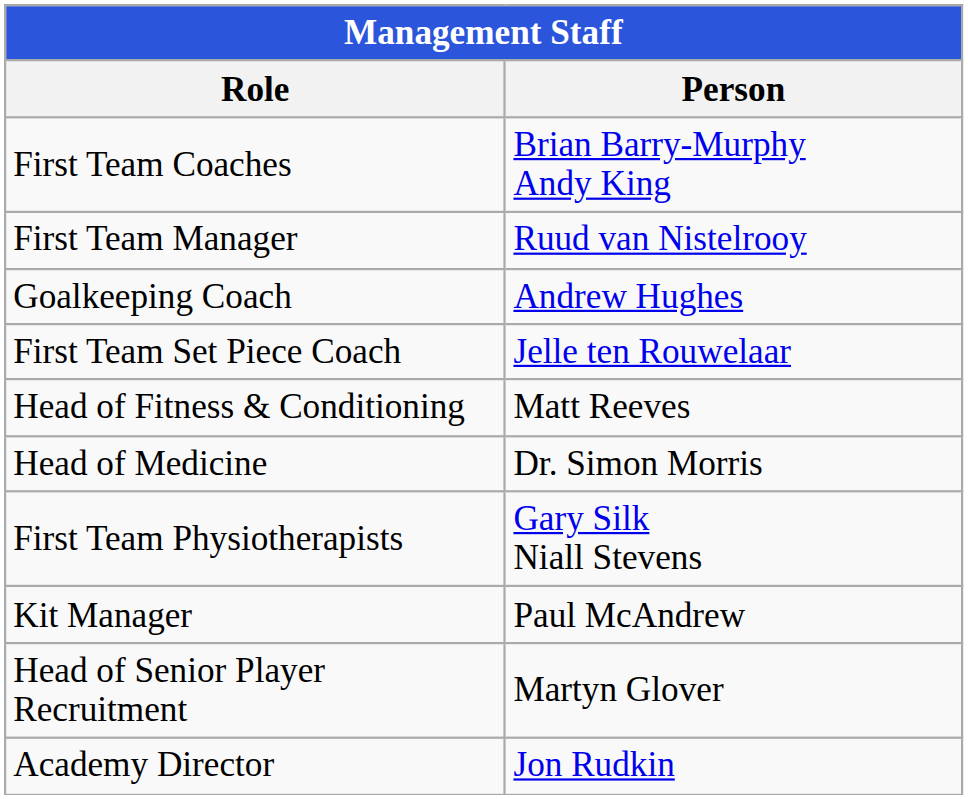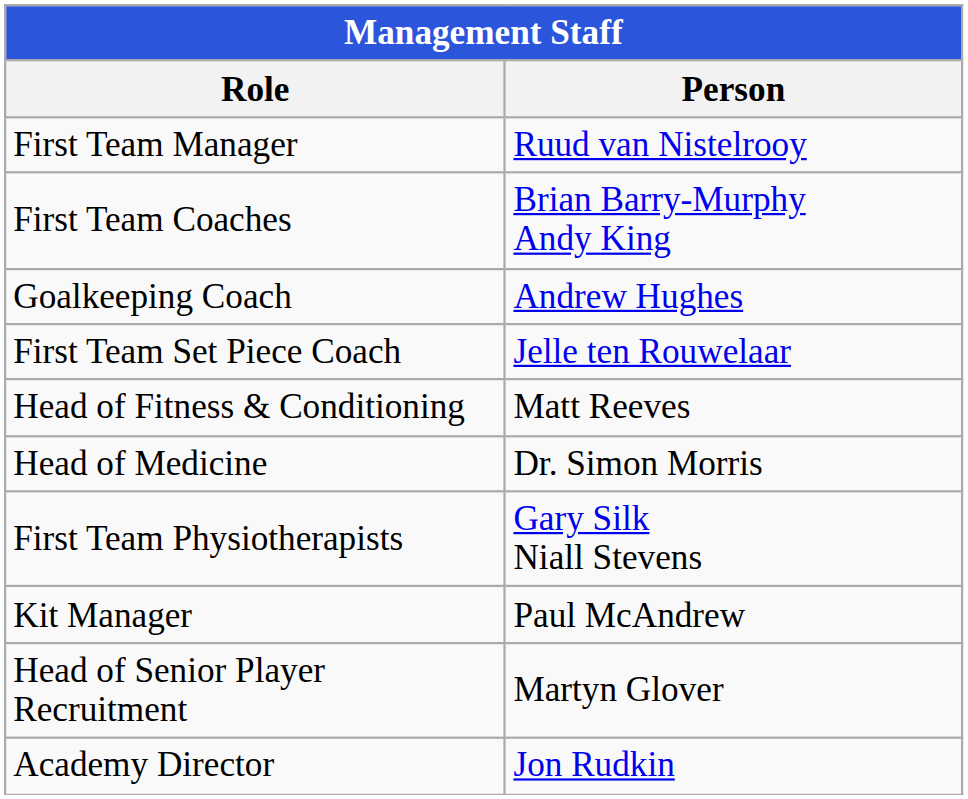 <table class="wikitable" style="text-align:left;">
 <tr>
 <th colspan=2 style="color:white; background:#2B55DB;">Management Staff</th>
 </tr>
 <tr>
 <th style="width:220px;">Role</th>
 <th style="width:200px;">Person</th>
 </tr>
 <tr>
+<td>First Team Manager</td>
+<td><a href='#'>Ruud van Nistelrooy</a></td>
+</tr>
+<tr>
 <td>First Team Coaches</td>
 <td><a href='#'>Brian Barry-Murphy</a><br><a href='#'>Andy King</a></td>
-</tr>
-<tr>
-<td>First Team Manager</td>
-<td><a href='#'>Ruud van Nistelrooy</a></td>
 </tr>
 <tr>
 <td>Goalkeeping Coach</td>
 <td><a href='#'>Andrew Hughes</a></td>
 </tr>
 <tr>
 <td>First Team Set Piece Coach</td>
 <td><a href='#'>Jelle ten Rouwelaar</a></td>
 </tr>
 <tr>
 <td>Head of Fitness & Conditioning</td>
 <td>Matt Reeves</td>
 </tr>
 <tr>
 <td>Head of Medicine</td>
 <td>Dr. Simon Morris</td>
 </tr>
 <tr>
 <td>First Team Physiotherapists</td>
 <td><a href='#'>Gary Silk</a> <br> Niall Stevens</td>
 </tr>
 <tr>
 <td>Kit Manager</td>
 <td>Paul McAndrew</td>
 </tr>
 <tr>
 <td>Head of Senior Player Recruitment</td>
 <td>Martyn Glover</td>
 </tr>
 <tr>
 <td>Academy Director</td>
 <td><a href='#'>Jon Rudkin</a></td>
 </tr>
 </table>
